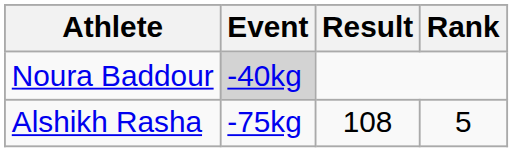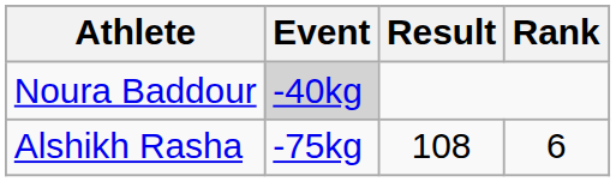 <table class="wikitable">
 <tr>
 <th>Athlete</th>
 <th>Event</th>
 <th>Result</th>
 <th>Rank</th>
 </tr>
 <tr align=center>
 <td align=left><a href='#'>Noura Baddour</a></td>
 <td align=left style="background: lightgrey;"><a href='#'>-40kg</a></td>
 <td colspan=2></td>
 </tr>
 <tr align=center>
 <td align=left><a href='#'>Alshikh Rasha</a></td>
 <td align=left><a href='#'>-75kg</a></td>
 <td>108</td>
-<td>5</td>
+<td>6</td>
 </tr>
 </table>
